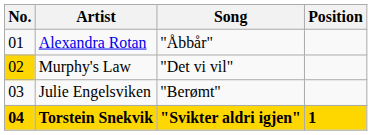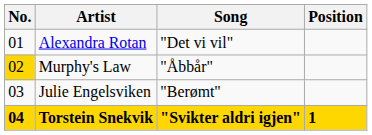 <table class="wikitable sortable">
 <tr>
 <th>No.</th>
 <th>Artist</th>
 <th>Song</th>
 <th>Position</th>
 </tr>
 <tr>
 <td>01</td>
 <td><a href='#'>Alexandra Rotan</a></td>
-<td>"Åbbår"</td>
+<td>"Det vi vil"</td>
 <td></td>
 </tr>
 <tr>
 <td style="background: gold;">02</td>
 <td>Murphy's Law</td>
-<td>"Det vi vil"</td>
+<td>"Åbbår"</td>
 <td></td>
 </tr>
 <tr>
 <td>03</td>
 <td>Julie Engelsviken</td>
 <td>"Berømt"</td>
 <td></td>
 </tr>
 <tr style="font-weight:bold; background:gold;">
 <td>04</td>
 <td>Torstein Snekvik</td>
 <td>"Svikter aldri igjen"</td>
 <td>1</td>
 </tr>
 </table>
